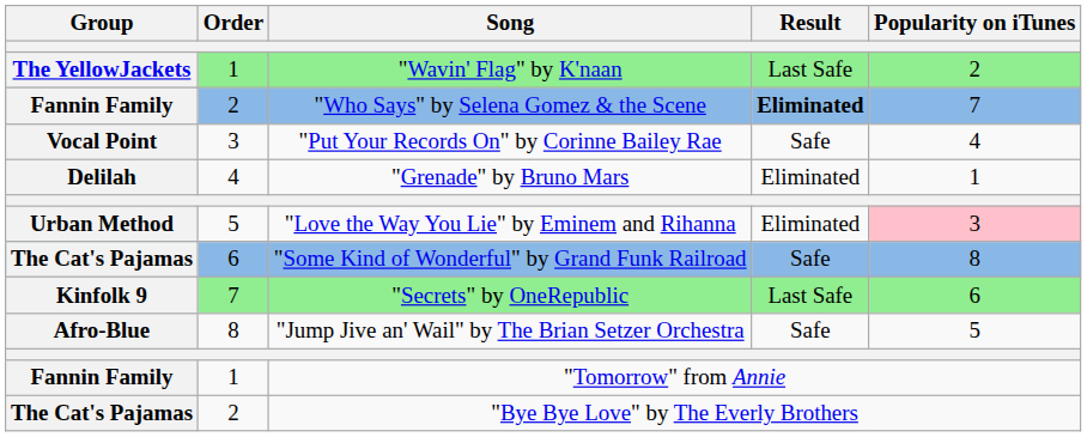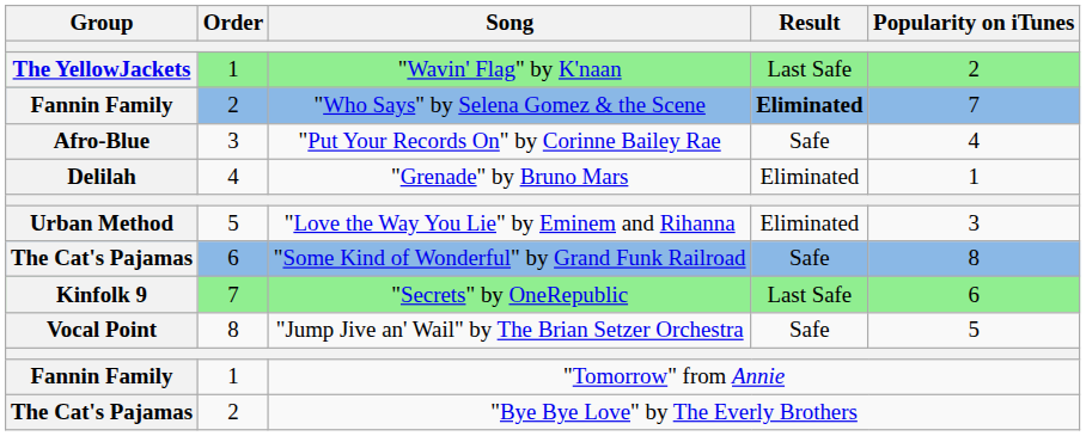 <table class="wikitable plainrowheaders sortable" style="text-align:center;">
 <tr>
 <th scope="col">Group</th>
 <th scope="col" class="unsortable">Order</th>
 <th scope="col" class="unsortable">Song</th>
 <th scope="col" class="unsortable">Result</th>
 <th scope="col">Popularity on iTunes</th>
 </tr>
 <tr>
 <th scope="row" colspan="5"></th>
 </tr>
 <tr style="background:lightgreen;">
 <th scope="row"><a href='#'>The YellowJackets</a></th>
 <td>1</td>
 <td>"<a href='#'>Wavin' Flag</a>" by <a href='#'>K'naan</a></td>
 <td>Last Safe</td>
 <td>2</td>
 </tr>
 <tr style="background:#8ab8e6;">
 <th scope="row">Fannin Family</th>
 <td>2</td>
 <td>"<a href='#'>Who Says</a>" by <a href='#'>Selena Gomez & the Scene</a></td>
 <td><strong>Eliminated</strong></td>
 <td>7</td>
 </tr>
 <tr>
-<th scope="row">Vocal Point</th>
+<th scope="row">Afro-Blue</th>
 <td>3</td>
 <td>"<a href='#'>Put Your Records On</a>" by <a href='#'>Corinne Bailey Rae</a></td>
 <td>Safe</td>
 <td>4</td>
 </tr>
 <tr>
 <th scope="row">Delilah</th>
 <td>4</td>
 <td>"<a href='#'>Grenade</a>" by <a href='#'>Bruno Mars</a></td>
 <td>Eliminated</td>
 <td>1</td>
 </tr>
 <tr>
 <th scope="row" colspan="5"></th>
 </tr>
 <tr>
 <th scope="row">Urban Method</th>
 <td>5</td>
 <td>"<a href='#'>Love the Way You Lie</a>" by <a href='#'>Eminem</a> and <a href='#'>Rihanna</a></td>
 <td>Eliminated</td>
-<td style="background: pink;">3</td>
+<td>3</td>
 </tr>
 <tr style="background:#8ab8e6;">
 <th scope="row">The Cat's Pajamas</th>
 <td>6</td>
 <td>"<a href='#'>Some Kind of Wonderful</a>" by <a href='#'>Grand Funk Railroad</a></td>
 <td>Safe</td>
 <td>8</td>
 </tr>
 <tr style="background:lightgreen;">
 <th scope="row">Kinfolk 9</th>
 <td>7</td>
 <td>"<a href='#'>Secrets</a>" by <a href='#'>OneRepublic</a></td>
 <td>Last Safe</td>
 <td>6</td>
 </tr>
 <tr>
-<th scope="row">Afro-Blue</th>
+<th scope="row">Vocal Point</th>
 <td>8</td>
 <td>"Jump Jive an' Wail" by <a href='#'>The Brian Setzer Orchestra</a></td>
 <td>Safe</td>
 <td>5</td>
 </tr>
 <tr>
 <th scope="row" colspan="5"></th>
 </tr>
 <tr>
 <th scope="row">Fannin Family</th>
 <td>1</td>
 <td colspan="3">"<a href='#'>Tomorrow</a>" from <em><a href='#'>Annie</a></em></td>
 </tr>
 <tr>
 <th scope="row">The Cat's Pajamas</th>
 <td>2</td>
 <td colspan="3">"<a href='#'>Bye Bye Love</a>" by <a href='#'>The Everly Brothers</a></td>
 </tr>
 </table>
